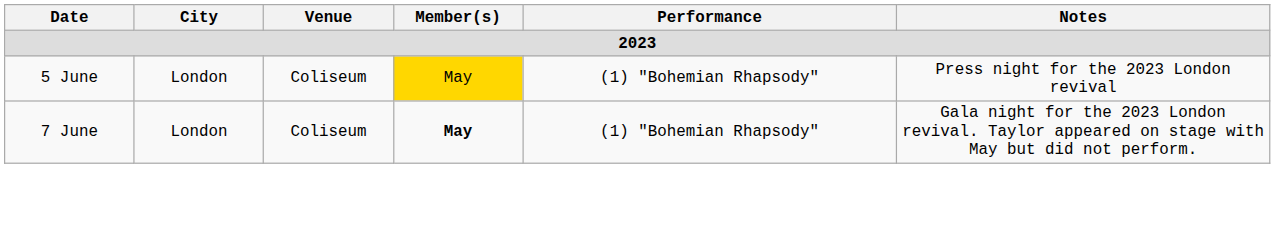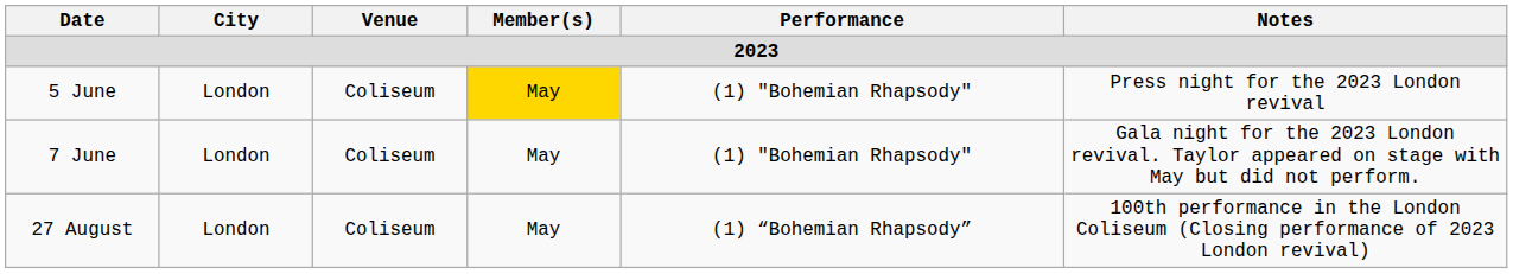 <table class="wikitable" style="text-align:center;">
 <tr>
 <th style="width:100px;">Date</th>
 <th style="width:100px;">City</th>
 <th style="width:100px;">Venue</th>
 <th style="width:100px;">Member(s)</th>
 <th style="width:300px;">Performance</th>
 <th style="width:300px;">Notes</th>
 </tr>
 <tr style="background:#ddd;">
 <td colspan="6"><strong>2023</strong></td>
 </tr>
 <tr>
 <td>5 June</td>
 <td>London</td>
 <td>Coliseum</td>
 <td style="background: gold;">May</td>
 <td>(1) "Bohemian Rhapsody"</td>
 <td>Press night for the 2023 London revival</td>
 </tr>
 <tr>
 <td>7 June</td>
 <td>London</td>
 <td>Coliseum</td>
-<td><strong>May</strong></td>
+<td>May</td>
 <td>(1) "Bohemian Rhapsody"</td>
 <td>Gala night for the 2023 London revival. Taylor appeared on stage with May but did not perform.</td>
 </tr>
+<tr>
+<td>27 August</td>
+<td>London</td>
+<td>Coliseum</td>
+<td>May</td>
+<td>(1) “Bohemian Rhapsody”</td>
+<td>100th performance in the London Coliseum (Closing performance of 2023 London revival)</td>
+</tr>
 </table>
